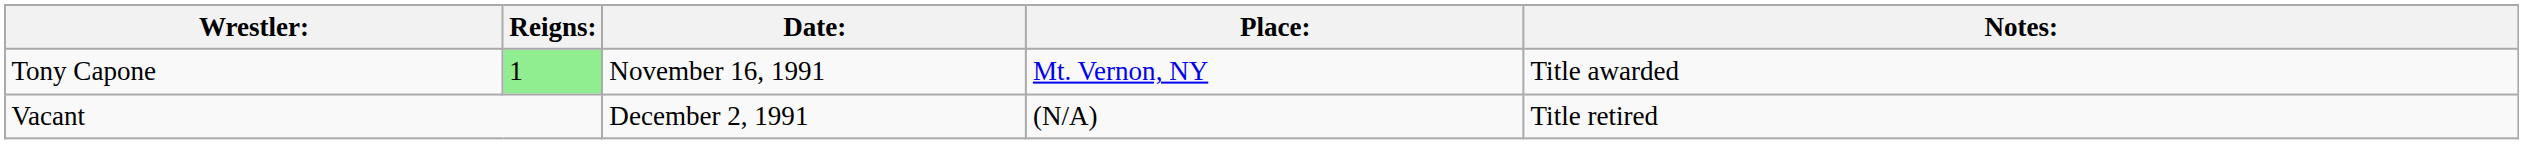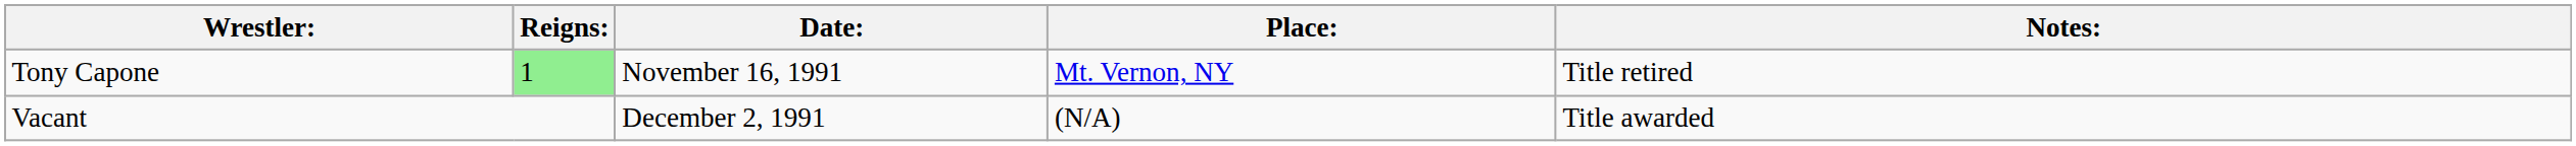 <table class="sortable wikitable" style="font-size:85%; text-align:left; width:100%;">
 <tr>
 <th width=20%>Wrestler:</th>
 <th width=3%>Reigns:</th>
 <th width=17%>Date:</th>
 <th width=20%>Place:</th>
 <th width=40%>Notes:</th>
 </tr>
 <tr>
 <td>Tony Capone</td>
 <td style="background: lightgreen;">1</td>
 <td>November 16, 1991</td>
 <td><a href='#'>Mt. Vernon, NY</a></td>
-<td>Title awarded</td>
+<td>Title retired</td>
 </tr>
 <tr>
 <td colspan=2>Vacant</td>
 <td>December 2, 1991</td>
 <td>(N/A)</td>
-<td>Title retired</td>
+<td>Title awarded</td>
 </tr>
 </table>
